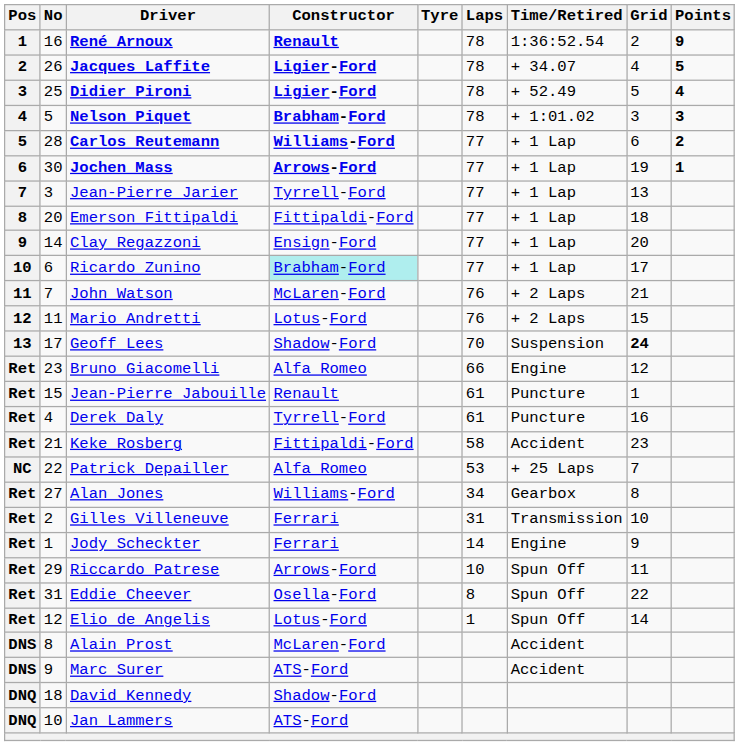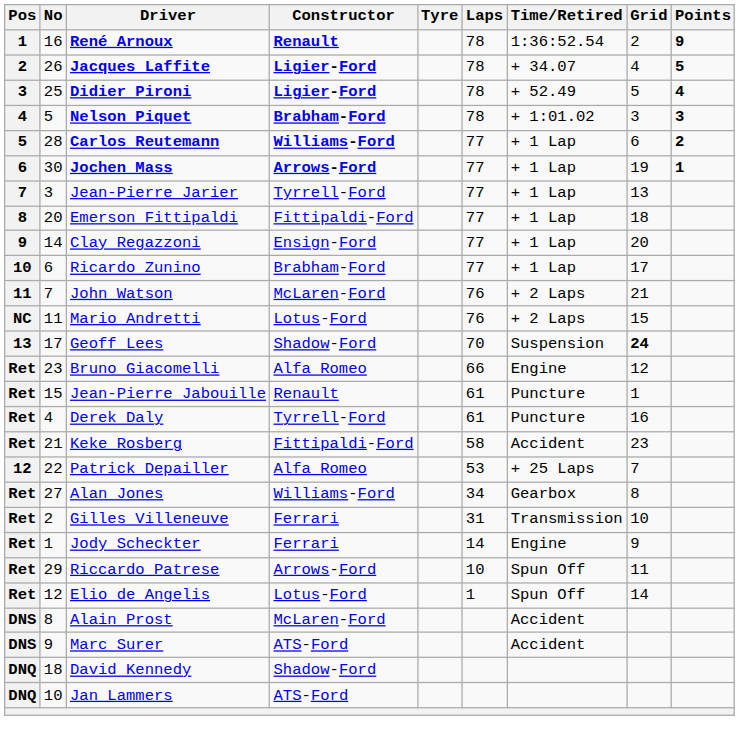 <table class="wikitable" style="font-size: 95%;">
 <tr>
 <th>Pos</th>
 <th>No</th>
 <th>Driver</th>
 <th>Constructor</th>
 <th>Tyre</th>
 <th>Laps</th>
 <th>Time/Retired</th>
 <th>Grid</th>
 <th>Points</th>
 </tr>
 <tr>
 <th>1</th>
 <td>16</td>
 <td> <strong><a href='#'>René Arnoux</a></strong></td>
 <td><strong><a href='#'>Renault</a></strong></td>
 <td></td>
 <td>78</td>
 <td>1:36:52.54</td>
 <td>2</td>
 <td><strong>9</strong></td>
 </tr>
 <tr>
 <th>2</th>
 <td>26</td>
 <td> <strong><a href='#'>Jacques Laffite</a></strong></td>
 <td><strong><a href='#'>Ligier</a>-<a href='#'>Ford</a></strong></td>
 <td></td>
 <td>78</td>
 <td>+ 34.07</td>
 <td>4</td>
 <td><strong>5</strong></td>
 </tr>
 <tr>
 <th>3</th>
 <td>25</td>
 <td> <strong><a href='#'>Didier Pironi</a></strong></td>
 <td><strong><a href='#'>Ligier</a>-<a href='#'>Ford</a></strong></td>
 <td></td>
 <td>78</td>
 <td>+ 52.49</td>
 <td>5</td>
 <td><strong>4</strong></td>
 </tr>
 <tr>
 <th>4</th>
 <td>5</td>
 <td> <strong><a href='#'>Nelson Piquet</a></strong></td>
 <td><strong><a href='#'>Brabham</a>-<a href='#'>Ford</a></strong></td>
 <td></td>
 <td>78</td>
 <td>+ 1:01.02</td>
 <td>3</td>
 <td><strong>3</strong></td>
 </tr>
 <tr>
 <th>5</th>
 <td>28</td>
 <td> <strong><a href='#'>Carlos Reutemann</a></strong></td>
 <td><strong><a href='#'>Williams</a>-<a href='#'>Ford</a></strong></td>
 <td></td>
 <td>77</td>
 <td>+ 1 Lap</td>
 <td>6</td>
 <td><strong>2</strong></td>
 </tr>
 <tr>
 <th>6</th>
 <td>30</td>
 <td> <strong><a href='#'>Jochen Mass</a></strong></td>
 <td><strong><a href='#'>Arrows</a>-<a href='#'>Ford</a></strong></td>
 <td></td>
 <td>77</td>
 <td>+ 1 Lap</td>
 <td>19</td>
 <td><strong>1</strong></td>
 </tr>
 <tr>
 <th>7</th>
 <td>3</td>
 <td> <a href='#'>Jean-Pierre Jarier</a></td>
 <td><a href='#'>Tyrrell</a>-<a href='#'>Ford</a></td>
 <td></td>
 <td>77</td>
 <td>+ 1 Lap</td>
 <td>13</td>
 <td></td>
 </tr>
 <tr>
 <th>8</th>
 <td>20</td>
 <td> <a href='#'>Emerson Fittipaldi</a></td>
 <td><a href='#'>Fittipaldi</a>-<a href='#'>Ford</a></td>
 <td></td>
 <td>77</td>
 <td>+ 1 Lap</td>
 <td>18</td>
 <td></td>
 </tr>
 <tr>
 <th>9</th>
 <td>14</td>
 <td> <a href='#'>Clay Regazzoni</a></td>
 <td><a href='#'>Ensign</a>-<a href='#'>Ford</a></td>
 <td></td>
 <td>77</td>
 <td>+ 1 Lap</td>
 <td>20</td>
 <td></td>
 </tr>
 <tr>
 <th>10</th>
 <td>6</td>
 <td> <a href='#'>Ricardo Zunino</a></td>
-<td style="background: paleturquoise;"><a href='#'>Brabham</a>-<a href='#'>Ford</a></td>
+<td><a href='#'>Brabham</a>-<a href='#'>Ford</a></td>
 <td></td>
 <td>77</td>
 <td>+ 1 Lap</td>
 <td>17</td>
 <td></td>
 </tr>
 <tr>
 <th>11</th>
 <td>7</td>
 <td> <a href='#'>John Watson</a></td>
 <td><a href='#'>McLaren</a>-<a href='#'>Ford</a></td>
 <td></td>
 <td>76</td>
 <td>+ 2 Laps</td>
 <td>21</td>
 <td></td>
 </tr>
 <tr>
-<th>12</th>
+<th>NC</th>
 <td>11</td>
 <td> <a href='#'>Mario Andretti</a></td>
 <td><a href='#'>Lotus</a>-<a href='#'>Ford</a></td>
 <td></td>
 <td>76</td>
 <td>+ 2 Laps</td>
 <td>15</td>
 <td></td>
 </tr>
 <tr>
 <th>13</th>
 <td>17</td>
 <td> <a href='#'>Geoff Lees</a></td>
 <td><a href='#'>Shadow</a>-<a href='#'>Ford</a></td>
 <td></td>
 <td>70</td>
 <td>Suspension</td>
 <td><strong>24</strong></td>
 <td></td>
 </tr>
 <tr>
 <th>Ret</th>
 <td>23</td>
 <td> <a href='#'>Bruno Giacomelli</a></td>
 <td><a href='#'>Alfa Romeo</a></td>
 <td></td>
 <td>66</td>
 <td>Engine</td>
 <td>12</td>
 <td></td>
 </tr>
 <tr>
 <th>Ret</th>
 <td>15</td>
 <td> <a href='#'>Jean-Pierre Jabouille</a></td>
 <td><a href='#'>Renault</a></td>
 <td></td>
 <td>61</td>
 <td>Puncture</td>
 <td>1</td>
 <td></td>
 </tr>
 <tr>
 <th>Ret</th>
 <td>4</td>
 <td> <a href='#'>Derek Daly</a></td>
 <td><a href='#'>Tyrrell</a>-<a href='#'>Ford</a></td>
 <td></td>
 <td>61</td>
 <td>Puncture</td>
 <td>16</td>
 <td></td>
 </tr>
 <tr>
 <th>Ret</th>
 <td>21</td>
 <td> <a href='#'>Keke Rosberg</a></td>
 <td><a href='#'>Fittipaldi</a>-<a href='#'>Ford</a></td>
 <td></td>
 <td>58</td>
 <td>Accident</td>
 <td>23</td>
 <td></td>
 </tr>
 <tr>
-<th>NC</th>
+<th>12</th>
 <td>22</td>
 <td> <a href='#'>Patrick Depailler</a></td>
 <td><a href='#'>Alfa Romeo</a></td>
 <td></td>
 <td>53</td>
 <td>+ 25 Laps</td>
 <td>7</td>
 <td></td>
 </tr>
 <tr>
 <th>Ret</th>
 <td>27</td>
 <td> <a href='#'>Alan Jones</a></td>
 <td><a href='#'>Williams</a>-<a href='#'>Ford</a></td>
 <td></td>
 <td>34</td>
 <td>Gearbox</td>
 <td>8</td>
 <td></td>
 </tr>
 <tr>
 <th>Ret</th>
 <td>2</td>
 <td> <a href='#'>Gilles Villeneuve</a></td>
 <td><a href='#'>Ferrari</a></td>
 <td></td>
 <td>31</td>
 <td>Transmission</td>
 <td>10</td>
 <td></td>
 </tr>
 <tr>
 <th>Ret</th>
 <td>1</td>
 <td> <a href='#'>Jody Scheckter</a></td>
 <td><a href='#'>Ferrari</a></td>
 <td></td>
 <td>14</td>
 <td>Engine</td>
 <td>9</td>
 <td></td>
 </tr>
 <tr>
 <th>Ret</th>
 <td>29</td>
 <td> <a href='#'>Riccardo Patrese</a></td>
 <td><a href='#'>Arrows</a>-<a href='#'>Ford</a></td>
 <td></td>
 <td>10</td>
 <td>Spun Off</td>
 <td>11</td>
-<td></td>
-</tr>
-<tr>
-<th>Ret</th>
-<td>31</td>
-<td> <a href='#'>Eddie Cheever</a></td>
-<td><a href='#'>Osella</a>-<a href='#'>Ford</a></td>
-<td></td>
-<td>8</td>
-<td>Spun Off</td>
-<td>22</td>
 <td></td>
 </tr>
 <tr>
 <th>Ret</th>
 <td>12</td>
 <td> <a href='#'>Elio de Angelis</a></td>
 <td><a href='#'>Lotus</a>-<a href='#'>Ford</a></td>
 <td></td>
 <td>1</td>
 <td>Spun Off</td>
 <td>14</td>
 <td></td>
 </tr>
 <tr>
 <th>DNS</th>
 <td>8</td>
 <td> <a href='#'>Alain Prost</a></td>
 <td><a href='#'>McLaren</a>-<a href='#'>Ford</a></td>
 <td></td>
 <td></td>
 <td>Accident</td>
 <td></td>
 <td></td>
 </tr>
 <tr>
 <th>DNS</th>
 <td>9</td>
 <td> <a href='#'>Marc Surer</a></td>
 <td><a href='#'>ATS</a>-<a href='#'>Ford</a></td>
 <td></td>
 <td></td>
 <td>Accident</td>
 <td></td>
 <td></td>
 </tr>
 <tr>
 <th>DNQ</th>
 <td>18</td>
 <td> <a href='#'>David Kennedy</a></td>
 <td><a href='#'>Shadow</a>-<a href='#'>Ford</a></td>
 <td></td>
 <td></td>
 <td></td>
 <td></td>
 <td></td>
 </tr>
 <tr>
 <th>DNQ</th>
 <td>10</td>
 <td> <a href='#'>Jan Lammers</a></td>
 <td><a href='#'>ATS</a>-<a href='#'>Ford</a></td>
 <td></td>
 <td></td>
 <td></td>
 <td></td>
 <td></td>
 </tr>
 <tr>
 <th colspan="9"></th>
 </tr>
 </table>
